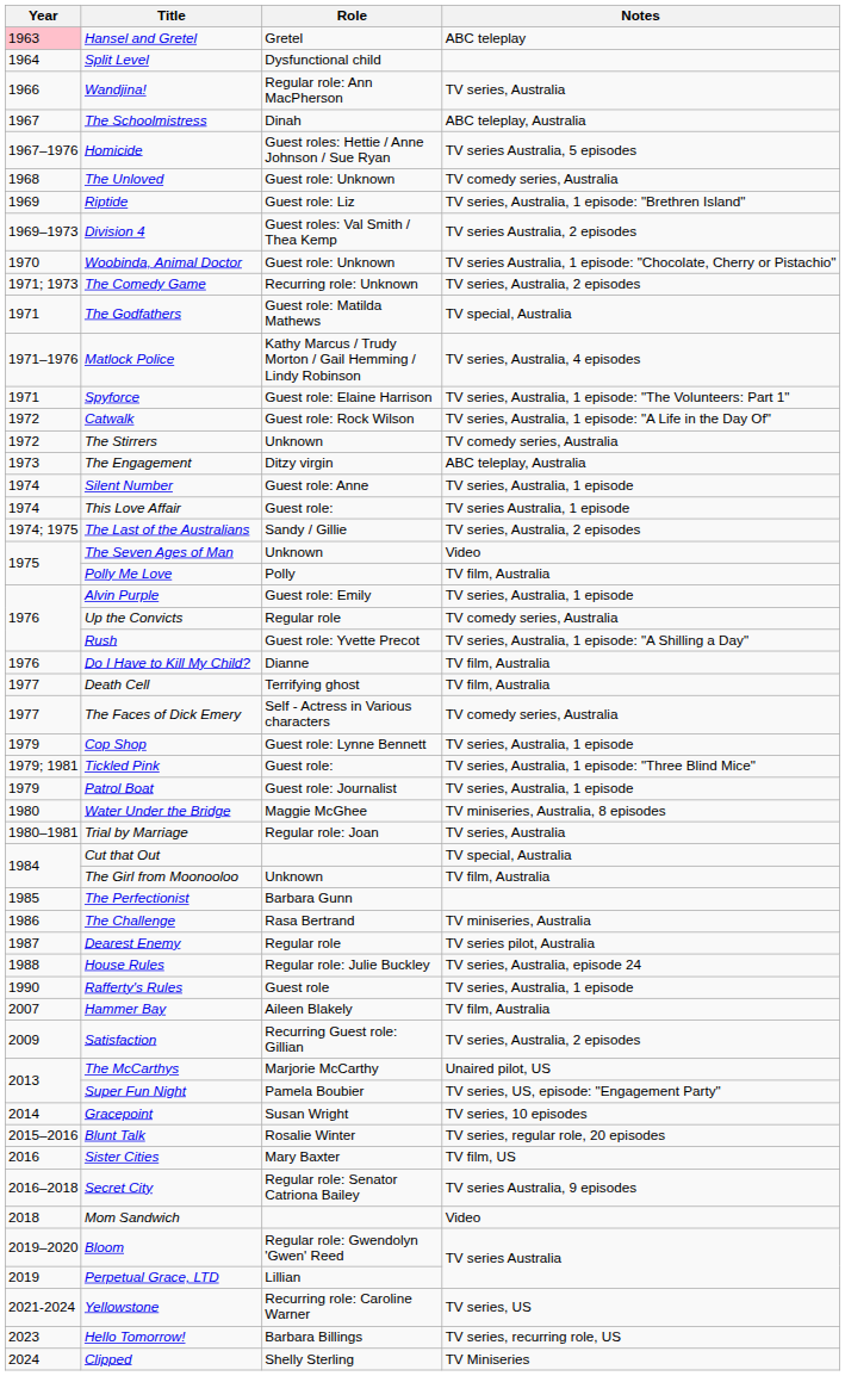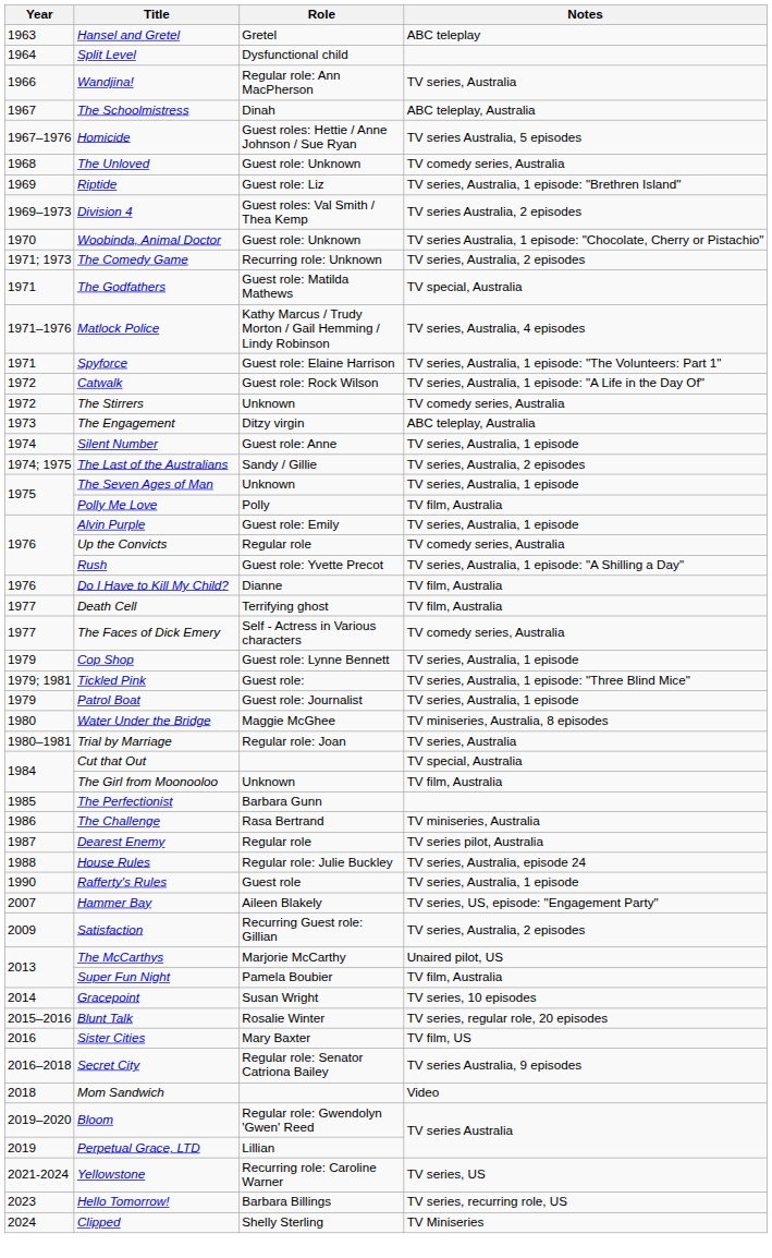 <table class="wikitable sortable">
 <tr>
 <th>Year</th>
 <th scope="col" width="200px">Title</th>
 <th scope="col" width="200px">Role</th>
 <th class="unsortable">Notes</th>
 </tr>
 <tr>
-<td style="background: pink;">1963</td>
+<td>1963</td>
 <td><em><a href='#'>Hansel and Gretel</a></em></td>
 <td>Gretel</td>
 <td>ABC teleplay</td>
 </tr>
 <tr>
 <td>1964</td>
 <td><em><a href='#'>Split Level</a></em></td>
 <td>Dysfunctional child</td>
 </tr>
 <tr>
 <td>1966</td>
 <td><em><a href='#'>Wandjina!</a></em></td>
 <td>Regular role: Ann MacPherson</td>
 <td>TV series, Australia</td>
 </tr>
 <tr>
 <td>1967</td>
 <td><em><a href='#'>The Schoolmistress</a></em></td>
 <td>Dinah</td>
 <td>ABC teleplay, Australia</td>
 </tr>
 <tr>
 <td>1967–1976</td>
 <td><em><a href='#'>Homicide</a></em></td>
 <td>Guest roles: Hettie / Anne Johnson / Sue Ryan</td>
 <td>TV series Australia, 5 episodes</td>
 </tr>
 <tr>
 <td>1968</td>
 <td><em><a href='#'>The Unloved</a></em></td>
 <td>Guest role: Unknown</td>
 <td>TV comedy series, Australia</td>
 </tr>
 <tr>
 <td>1969</td>
 <td><em><a href='#'>Riptide</a></em></td>
 <td>Guest role: Liz</td>
 <td>TV series, Australia, 1 episode: "Brethren Island"</td>
 </tr>
 <tr>
 <td>1969–1973</td>
 <td><em><a href='#'>Division 4</a></em></td>
 <td>Guest roles: Val Smith / Thea Kemp</td>
 <td>TV series Australia, 2 episodes</td>
 </tr>
 <tr>
 <td>1970</td>
 <td><em><a href='#'>Woobinda, Animal Doctor</a></em></td>
 <td>Guest role: Unknown</td>
 <td>TV series Australia, 1 episode: "Chocolate, Cherry or Pistachio"</td>
 </tr>
 <tr>
 <td>1971; 1973</td>
 <td><em><a href='#'>The Comedy Game</a></em></td>
 <td>Recurring role: Unknown</td>
 <td>TV series, Australia, 2 episodes</td>
 </tr>
 <tr>
 <td>1971</td>
 <td><em><a href='#'>The Godfathers</a></em></td>
 <td>Guest role: Matilda Mathews</td>
 <td>TV special, Australia</td>
 </tr>
 <tr>
 <td>1971–1976</td>
 <td><em><a href='#'>Matlock Police</a></em></td>
 <td>Kathy Marcus / Trudy Morton / Gail Hemming / Lindy Robinson</td>
 <td>TV series, Australia, 4 episodes</td>
 </tr>
 <tr>
 <td>1971</td>
 <td><em><a href='#'>Spyforce</a></em></td>
 <td>Guest role: Elaine Harrison</td>
 <td>TV series, Australia, 1 episode: "The Volunteers: Part 1"</td>
 </tr>
 <tr>
 <td>1972</td>
 <td><em><a href='#'>Catwalk</a></em></td>
 <td>Guest role: Rock Wilson</td>
 <td>TV series, Australia, 1 episode: "A Life in the Day Of"</td>
 </tr>
 <tr>
 <td>1972</td>
 <td><em>The Stirrers</em></td>
 <td>Unknown</td>
 <td>TV comedy series, Australia</td>
 </tr>
 <tr>
 <td>1973</td>
 <td><em>The Engagement</em></td>
 <td>Ditzy virgin</td>
 <td>ABC teleplay, Australia</td>
 </tr>
 <tr>
 <td>1974</td>
 <td><em><a href='#'>Silent Number</a></em></td>
 <td>Guest role: Anne</td>
 <td>TV series, Australia, 1 episode</td>
 </tr>
 <tr>
-<td>1974</td>
-<td><em>This Love Affair</em></td>
-<td>Guest role:</td>
-<td>TV series Australia, 1 episode</td>
-</tr>
-<tr>
 <td>1974; 1975</td>
 <td><em><a href='#'>The Last of the Australians</a></em></td>
 <td>Sandy / Gillie</td>
 <td>TV series, Australia, 2 episodes</td>
 </tr>
 <tr>
 <td rowspan="2">1975</td>
 <td><em><a href='#'>The Seven Ages of Man</a></em></td>
 <td>Unknown</td>
-<td>Video</td>
+<td>TV series, Australia, 1 episode</td>
 </tr>
 <tr>
 <td><em><a href='#'>Polly Me Love</a></em></td>
 <td>Polly</td>
 <td>TV film, Australia</td>
 </tr>
 <tr>
 <td rowspan="3">1976</td>
 <td><em><a href='#'>Alvin Purple</a></em></td>
 <td>Guest role: Emily</td>
 <td>TV series, Australia, 1 episode</td>
 </tr>
 <tr>
 <td><em>Up the Convicts</em></td>
 <td>Regular role</td>
 <td>TV comedy series, Australia</td>
 </tr>
 <tr>
 <td><em><a href='#'>Rush</a></em></td>
 <td>Guest role: Yvette Precot</td>
 <td>TV series, Australia, 1 episode: "A Shilling a Day"</td>
 </tr>
 <tr>
 <td>1976</td>
 <td><em><a href='#'>Do I Have to Kill My Child?</a></em></td>
 <td>Dianne</td>
 <td>TV film, Australia</td>
 </tr>
 <tr>
 <td>1977</td>
 <td><em>Death Cell</em></td>
 <td>Terrifying ghost</td>
 <td>TV film, Australia</td>
 </tr>
 <tr>
 <td>1977</td>
 <td><em>The Faces of Dick Emery</em></td>
 <td>Self - Actress in Various characters</td>
 <td>TV comedy series, Australia</td>
 </tr>
 <tr>
 <td>1979</td>
 <td><em><a href='#'>Cop Shop</a></em></td>
 <td>Guest role: Lynne Bennett</td>
 <td>TV series, Australia, 1 episode</td>
 </tr>
 <tr>
 <td>1979; 1981</td>
 <td><em><a href='#'>Tickled Pink</a></em></td>
 <td>Guest role:</td>
 <td>TV series, Australia, 1 episode: "Three Blind Mice"</td>
 </tr>
 <tr>
 <td>1979</td>
 <td><em><a href='#'>Patrol Boat</a></em></td>
 <td>Guest role: Journalist</td>
 <td>TV series, Australia, 1 episode</td>
 </tr>
 <tr>
 <td>1980</td>
 <td><em><a href='#'>Water Under the Bridge</a></em></td>
 <td>Maggie McGhee</td>
 <td>TV miniseries, Australia, 8 episodes</td>
 </tr>
 <tr>
 <td>1980–1981</td>
 <td><em>Trial by Marriage</em></td>
 <td>Regular role: Joan</td>
 <td>TV series, Australia</td>
 </tr>
 <tr>
 <td rowspan="2">1984</td>
 <td><em>Cut that Out</em></td>
 <td></td>
 <td>TV special, Australia</td>
 </tr>
 <tr>
 <td><em>The Girl from Moonooloo</em></td>
 <td>Unknown</td>
 <td>TV film, Australia</td>
 </tr>
 <tr>
 <td>1985</td>
 <td><em><a href='#'>The Perfectionist</a></em></td>
 <td>Barbara Gunn</td>
 </tr>
 <tr>
 <td rowspan="1">1986</td>
 <td><em><a href='#'>The Challenge</a></em></td>
 <td>Rasa Bertrand</td>
 <td>TV miniseries, Australia</td>
 </tr>
 <tr>
 <td>1987</td>
 <td><em><a href='#'>Dearest Enemy</a></em></td>
 <td>Regular role</td>
 <td>TV series pilot, Australia</td>
 </tr>
 <tr>
 <td>1988</td>
 <td><em><a href='#'>House Rules</a></em></td>
 <td>Regular role: Julie Buckley</td>
 <td>TV series, Australia, episode 24</td>
 </tr>
 <tr>
 <td>1990</td>
 <td><em><a href='#'>Rafferty's Rules</a></em></td>
 <td>Guest role</td>
 <td>TV series, Australia, 1 episode</td>
 </tr>
 <tr>
 <td>2007</td>
 <td><em><a href='#'>Hammer Bay</a></em></td>
 <td>Aileen Blakely</td>
-<td>TV film, Australia</td>
+<td>TV series, US, episode: "Engagement Party"</td>
 </tr>
 <tr>
 <td>2009</td>
 <td><em><a href='#'>Satisfaction</a></em></td>
 <td>Recurring Guest role: Gillian</td>
 <td>TV series, Australia, 2 episodes</td>
 </tr>
 <tr>
 <td rowspan="2">2013</td>
 <td><em><a href='#'>The McCarthys</a></em></td>
 <td>Marjorie McCarthy</td>
 <td>Unaired pilot, US</td>
 </tr>
 <tr>
 <td><em><a href='#'>Super Fun Night</a></em></td>
 <td>Pamela Boubier</td>
-<td>TV series, US, episode: "Engagement Party"</td>
+<td>TV film, Australia</td>
 </tr>
 <tr>
 <td rowspan="1">2014</td>
 <td><em><a href='#'>Gracepoint</a></em></td>
 <td>Susan Wright</td>
 <td>TV series, 10 episodes</td>
 </tr>
 <tr>
 <td>2015–2016</td>
 <td><em><a href='#'>Blunt Talk</a></em></td>
 <td>Rosalie Winter</td>
 <td>TV series, regular role, 20 episodes</td>
 </tr>
 <tr>
 <td>2016</td>
 <td><em><a href='#'>Sister Cities</a></em></td>
 <td>Mary Baxter</td>
 <td>TV film, US</td>
 </tr>
 <tr>
 <td>2016–2018</td>
 <td><em><a href='#'>Secret City</a></em></td>
 <td>Regular role: Senator Catriona Bailey</td>
 <td>TV series Australia, 9 episodes</td>
 </tr>
 <tr>
 <td>2018</td>
 <td><em>Mom Sandwich</em></td>
 <td></td>
 <td>Video</td>
 </tr>
 <tr>
 <td>2019–2020</td>
 <td><em><a href='#'>Bloom</a></em></td>
 <td>Regular role: Gwendolyn 'Gwen' Reed</td>
 <td rowspan="2">TV series Australia</td>
 </tr>
 <tr>
 <td>2019</td>
 <td><em><a href='#'>Perpetual Grace, LTD</a></em></td>
 <td>Lillian</td>
 </tr>
 <tr>
 <td>2021-2024</td>
 <td><em><a href='#'>Yellowstone</a></em></td>
 <td>Recurring role: Caroline Warner</td>
 <td>TV series, US</td>
 </tr>
 <tr>
 <td>2023</td>
 <td><em><a href='#'>Hello Tomorrow!</a></em></td>
 <td>Barbara Billings</td>
 <td>TV series, recurring role, US</td>
 </tr>
 <tr>
 <td>2024</td>
 <td><em><a href='#'>Clipped</a></em></td>
 <td>Shelly Sterling</td>
 <td>TV Miniseries</td>
 </tr>
 </table>
